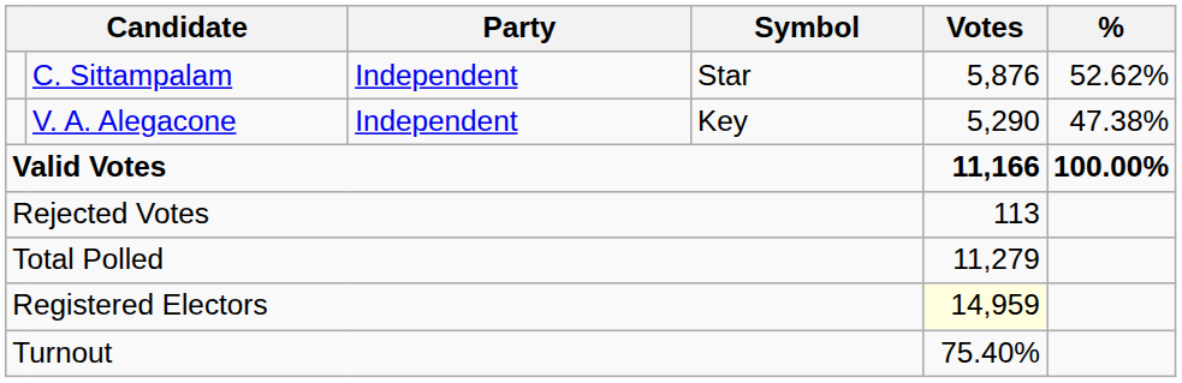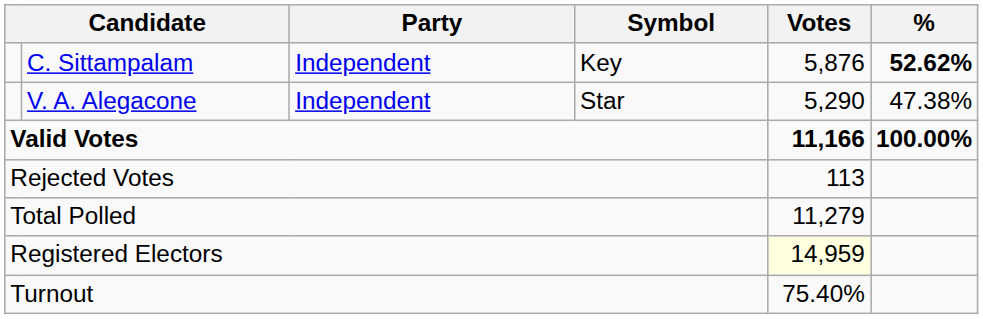 <table class="wikitable" border="1" style="text-align:right;">
 <tr>
 <th align=left colspan=2 width="180">Candidate</th>
 <th align=left width="180">Party</th>
 <th align=left width="120">Symbol</th>
 <th align=left width="60">Votes</th>
 <th align=left width="60">%</th>
 </tr>
 <tr>
 <td></td>
 <td align=left><a href='#'>C. Sittampalam</a></td>
 <td align=left><a href='#'>Independent</a></td>
-<td align=left>Star</td>
+<td align=left>Key</td>
 <td>5,876</td>
-<td>52.62%</td>
+<td><strong>52.62%</strong></td>
 </tr>
 <tr>
 <td></td>
 <td align=left><a href='#'>V. A. Alegacone</a></td>
 <td align=left><a href='#'>Independent</a></td>
-<td align=left>Key</td>
+<td align=left>Star</td>
 <td>5,290</td>
 <td>47.38%</td>
 </tr>
 <tr>
 <td align=left colspan=4><strong>Valid Votes</strong></td>
 <td><strong>11,166</strong></td>
 <td><strong>100.00%</strong></td>
 </tr>
 <tr>
 <td align=left colspan=4>Rejected Votes</td>
 <td>113</td>
 <td></td>
 </tr>
 <tr>
 <td align=left colspan=4>Total Polled</td>
 <td>11,279</td>
 <td></td>
 </tr>
 <tr>
 <td align=left colspan=4>Registered Electors</td>
 <td style="background: lightyellow;">14,959</td>
 <td></td>
 </tr>
 <tr>
 <td align=left colspan=4>Turnout</td>
 <td>75.40%</td>
 </tr>
 </table>
